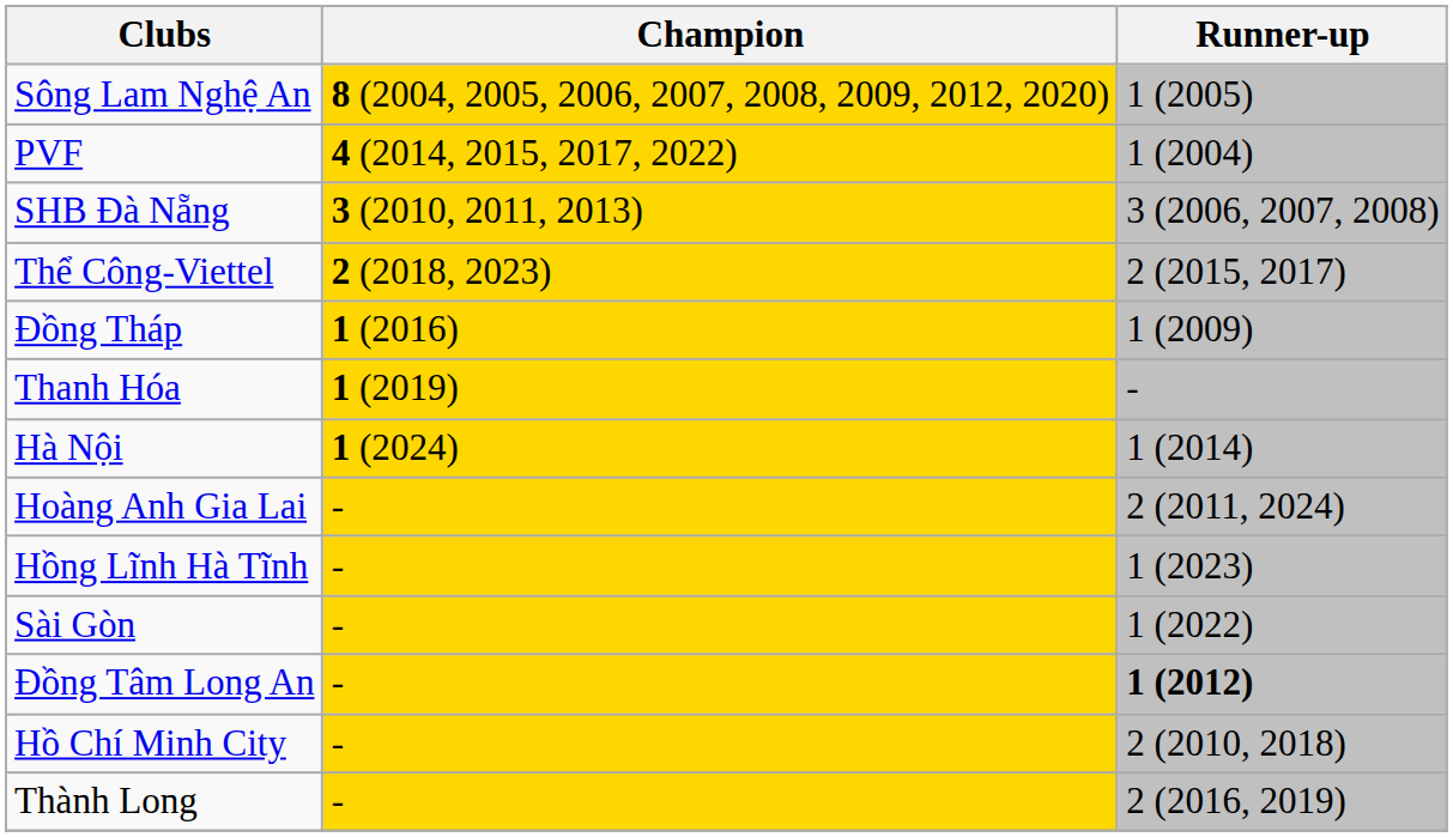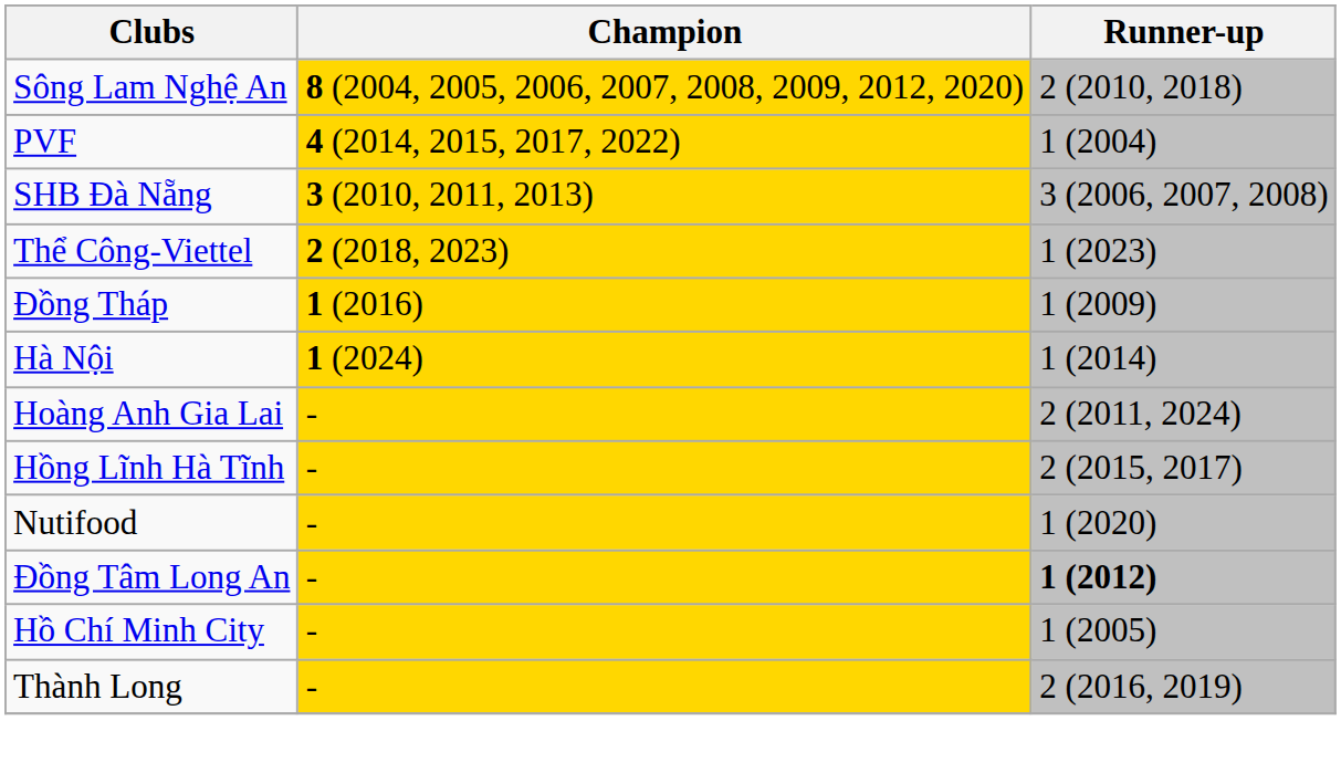 <table class="wikitable">
 <tr>
 <th>Clubs</th>
 <th>Champion</th>
 <th>Runner-up</th>
 </tr>
 <tr>
 <td><a href='#'>Sông Lam Nghệ An</a></td>
 <td bgcolor=gold><strong>8</strong> (2004, 2005, 2006, 2007, 2008, 2009, 2012, 2020)</td>
-<td bgcolor=silver>1    (2005)</td>
+<td bgcolor=silver>2    (2010, 2018)</td>
 </tr>
 <tr>
 <td><a href='#'>PVF</a></td>
 <td bgcolor="gold"><strong>4</strong> (2014, 2015, 2017, 2022)</td>
 <td bgcolor="silver">1    (2004)</td>
 </tr>
 <tr>
 <td><a href='#'>SHB Đà Nẵng</a></td>
 <td bgcolor=gold><strong>3</strong> (2010, 2011, 2013)</td>
 <td bgcolor=silver>3    (2006, 2007, 2008)</td>
 </tr>
 <tr>
 <td><a href='#'>Thể Công-Viettel</a></td>
 <td bgcolor="gold"><strong>2</strong> (2018, 2023)</td>
-<td bgcolor="silver">2    (2015, 2017)</td>
+<td bgcolor="silver">1    (2023)</td>
 </tr>
 <tr>
 <td><a href='#'>Đồng Tháp</a></td>
 <td bgcolor="gold"><strong>1</strong> (2016)</td>
 <td bgcolor="silver">1    (2009)</td>
-</tr>
-<tr>
-<td><a href='#'>Thanh Hóa</a></td>
-<td bgcolor="gold"><strong>1</strong> (2019)</td>
-<td bgcolor="silver">-</td>
 </tr>
 <tr>
 <td><a href='#'>Hà Nội</a></td>
 <td bgcolor="gold"><strong>1</strong> (2024)</td>
 <td bgcolor="silver">1    (2014)</td>
 </tr>
 <tr>
 <td><a href='#'>Hoàng Anh Gia Lai</a></td>
 <td bgcolor="gold">-</td>
 <td bgcolor="silver">2    (2011, 2024)</td>
 </tr>
 <tr>
 <td><a href='#'>Hồng Lĩnh Hà Tĩnh</a></td>
 <td bgcolor="gold">-</td>
-<td bgcolor="silver">1    (2023)</td>
+<td bgcolor="silver">2    (2015, 2017)</td>
 </tr>
 <tr>
-<td><a href='#'>Sài Gòn</a></td>
+<td>Nutifood</td>
 <td bgcolor="gold">-</td>
-<td bgcolor="silver">1    (2022)</td>
+<td bgcolor="silver">1    (2020)</td>
 </tr>
 <tr>
 <td><a href='#'>Đồng Tâm Long An</a></td>
 <td bgcolor="gold">-</td>
 <td bgcolor="silver"><strong>1    (2012)</strong></td>
 </tr>
 <tr>
 <td><a href='#'>Hồ Chí Minh City</a></td>
 <td bgcolor=gold>-</td>
-<td bgcolor=silver>2    (2010, 2018)</td>
+<td bgcolor=silver>1    (2005)</td>
 </tr>
 <tr>
 <td>Thành Long</td>
 <td bgcolor="gold">-</td>
 <td bgcolor="silver">2    (2016, 2019)</td>
 </tr>
 <tr>
 </tr>
 </table>
